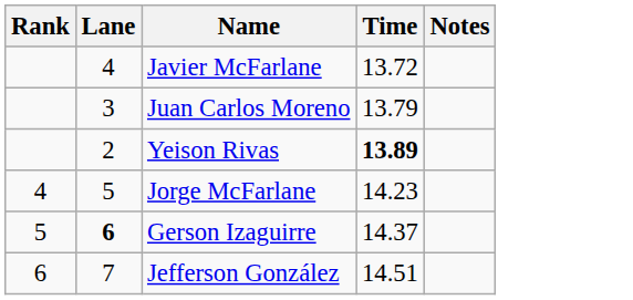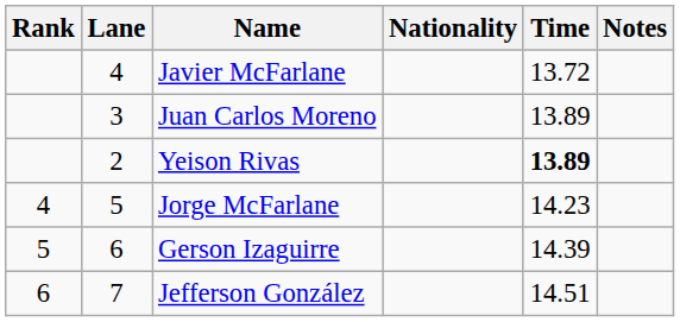 <table class="wikitable sortable" style="text-align:center;font-size:95%">
 <tr>
 <th>Rank</th>
 <th>Lane</th>
 <th>Name</th>
+<th>Nationality</th>
 <th>Time</th>
 <th>Notes</th>
 </tr>
 <tr>
 <td></td>
 <td>4</td>
 <td align=left><a href='#'>Javier McFarlane</a></td>
+<td align=left></td>
 <td>13.72</td>
 <td></td>
 </tr>
 <tr>
 <td></td>
 <td>3</td>
 <td align=left><a href='#'>Juan Carlos Moreno</a></td>
-<td>13.79</td>
+<td align=left></td>
+<td>13.89</td>
 <td></td>
 </tr>
 <tr>
 <td></td>
 <td>2</td>
 <td align=left><a href='#'>Yeison Rivas</a></td>
+<td align=left></td>
 <td><strong>13.89</strong></td>
 <td></td>
 </tr>
 <tr>
 <td>4</td>
 <td>5</td>
 <td align=left><a href='#'>Jorge McFarlane</a></td>
+<td align=left></td>
 <td>14.23</td>
 <td></td>
 </tr>
 <tr>
 <td>5</td>
-<td><strong>6</strong></td>
+<td>6</td>
 <td align=left><a href='#'>Gerson Izaguirre</a></td>
-<td>14.37</td>
+<td align=left></td>
+<td>14.39</td>
 <td></td>
 </tr>
 <tr>
 <td>6</td>
 <td>7</td>
 <td align=left><a href='#'>Jefferson González</a></td>
+<td align=left></td>
 <td>14.51</td>
 <td></td>
 </tr>
 </table>
